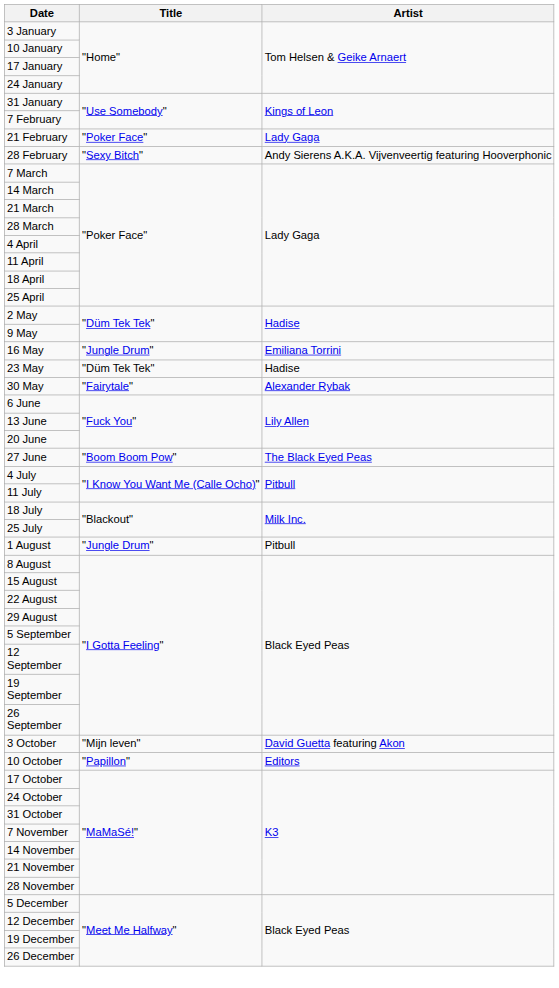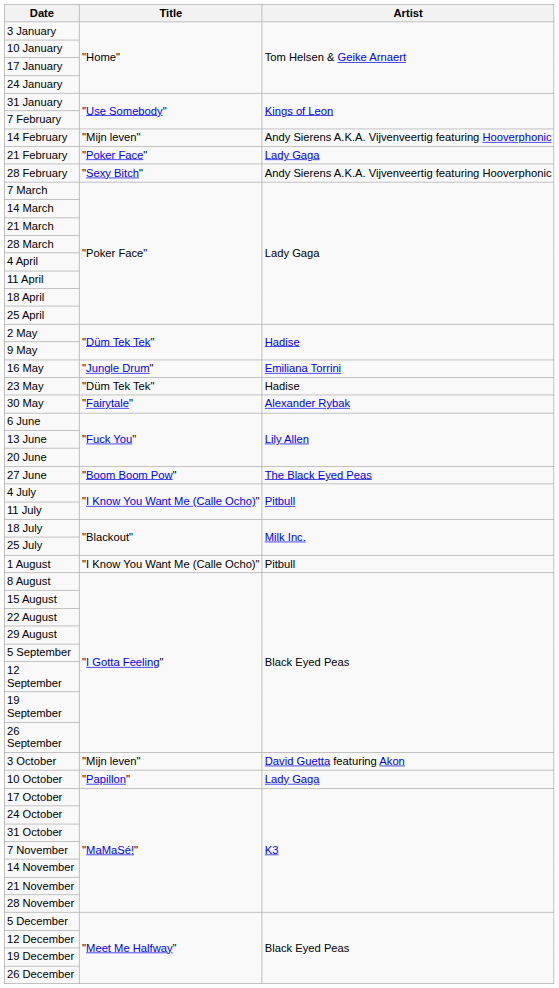 <table class="wikitable">
 <tr>
 <th width="100px">Date</th>
 <th>Title</th>
 <th>Artist</th>
 </tr>
 <tr>
 <td>3 January</td>
 <td rowspan=4>"Home"</td>
 <td rowspan=4>Tom Helsen & <a href='#'>Geike Arnaert</a></td>
 </tr>
 <tr>
 <td>10 January</td>
 </tr>
 <tr>
 <td>17 January</td>
 </tr>
 <tr>
 <td>24 January</td>
 </tr>
 <tr>
 <td>31 January</td>
 <td rowspan=2>"<a href='#'>Use Somebody</a>"</td>
 <td rowspan=2><a href='#'>Kings of Leon</a></td>
 </tr>
 <tr>
 <td>7 February</td>
+</tr>
+<tr>
+<td>14 February</td>
+<td>"Mijn leven"</td>
+<td>Andy Sierens A.K.A. Vijvenveertig featuring <a href='#'>Hooverphonic</a></td>
 </tr>
 <tr>
 <td>21 February</td>
 <td>"<a href='#'>Poker Face</a>"</td>
 <td><a href='#'>Lady Gaga</a></td>
 </tr>
 <tr>
 <td>28 February</td>
 <td>"<a href='#'>Sexy Bitch</a>"</td>
 <td>Andy Sierens A.K.A. Vijvenveertig featuring Hooverphonic</td>
 </tr>
 <tr>
 <td>7 March</td>
 <td rowspan=8>"Poker Face"</td>
 <td rowspan=8>Lady Gaga</td>
 </tr>
 <tr>
 <td>14 March</td>
 </tr>
 <tr>
 <td>21 March</td>
 </tr>
 <tr>
 <td>28 March</td>
 </tr>
 <tr>
 <td>4 April</td>
 </tr>
 <tr>
 <td>11 April</td>
 </tr>
 <tr>
 <td>18 April</td>
 </tr>
 <tr>
 <td>25 April</td>
 </tr>
 <tr>
 <td>2 May</td>
 <td rowspan=2>"<a href='#'>Düm Tek Tek</a>"</td>
 <td rowspan=2><a href='#'>Hadise</a></td>
 </tr>
 <tr>
 <td>9 May</td>
 </tr>
 <tr>
 <td>16 May</td>
 <td>"<a href='#'>Jungle Drum</a>"</td>
 <td><a href='#'>Emiliana Torrini</a></td>
 </tr>
 <tr>
 <td>23 May</td>
 <td>"Düm Tek Tek"</td>
 <td>Hadise</td>
 </tr>
 <tr>
 <td>30 May</td>
 <td>"<a href='#'>Fairytale</a>"</td>
 <td><a href='#'>Alexander Rybak</a></td>
 </tr>
 <tr>
 <td>6 June</td>
 <td rowspan=3>"<a href='#'>Fuck You</a>"</td>
 <td rowspan=3><a href='#'>Lily Allen</a></td>
 </tr>
 <tr>
 <td>13 June</td>
 </tr>
 <tr>
 <td>20 June</td>
 </tr>
 <tr>
 <td>27 June</td>
 <td>"<a href='#'>Boom Boom Pow</a>"</td>
 <td><a href='#'>The Black Eyed Peas</a></td>
 </tr>
 <tr>
 <td>4 July</td>
 <td rowspan=2>"<a href='#'>I Know You Want Me (Calle Ocho)</a>"</td>
 <td rowspan=2><a href='#'>Pitbull</a></td>
 </tr>
 <tr>
 <td>11 July</td>
 </tr>
 <tr>
 <td>18 July</td>
 <td rowspan=2>"Blackout"</td>
 <td rowspan=2><a href='#'>Milk Inc.</a></td>
 </tr>
 <tr>
 <td>25 July</td>
 </tr>
 <tr>
 <td>1 August</td>
-<td>"<a href='#'>Jungle Drum</a>"</td>
+<td>"I Know You Want Me (Calle Ocho)"</td>
 <td>Pitbull</td>
 </tr>
 <tr>
 <td>8 August</td>
 <td rowspan=8>"<a href='#'>I Gotta Feeling</a>"</td>
 <td rowspan=8>Black Eyed Peas</td>
 </tr>
 <tr>
 <td>15 August</td>
 </tr>
 <tr>
 <td>22 August</td>
 </tr>
 <tr>
 <td>29 August</td>
 </tr>
 <tr>
 <td>5 September</td>
 </tr>
 <tr>
 <td>12 September</td>
 </tr>
 <tr>
 <td>19 September</td>
 </tr>
 <tr>
 <td>26 September</td>
 </tr>
 <tr>
 <td>3 October</td>
 <td>"Mijn leven"</td>
 <td><a href='#'>David Guetta</a> featuring <a href='#'>Akon</a></td>
 </tr>
 <tr>
 <td>10 October</td>
 <td>"<a href='#'>Papillon</a>"</td>
-<td><a href='#'>Editors</a></td>
+<td><a href='#'>Lady Gaga</a></td>
 </tr>
 <tr>
 <td>17 October</td>
 <td rowspan=7>"<a href='#'>MaMaSé!</a>"</td>
 <td rowspan=7><a href='#'>K3</a></td>
 </tr>
 <tr>
 <td>24 October</td>
 </tr>
 <tr>
 <td>31 October</td>
 </tr>
 <tr>
 <td>7 November</td>
 </tr>
 <tr>
 <td>14 November</td>
 </tr>
 <tr>
 <td>21 November</td>
 </tr>
 <tr>
 <td>28 November</td>
 </tr>
 <tr>
 <td>5 December</td>
 <td rowspan=4>"<a href='#'>Meet Me Halfway</a>"</td>
 <td rowspan=4>Black Eyed Peas</td>
 </tr>
 <tr>
 <td>12 December</td>
 </tr>
 <tr>
 <td>19 December</td>
 </tr>
 <tr>
 <td>26 December</td>
 </tr>
 </table>
